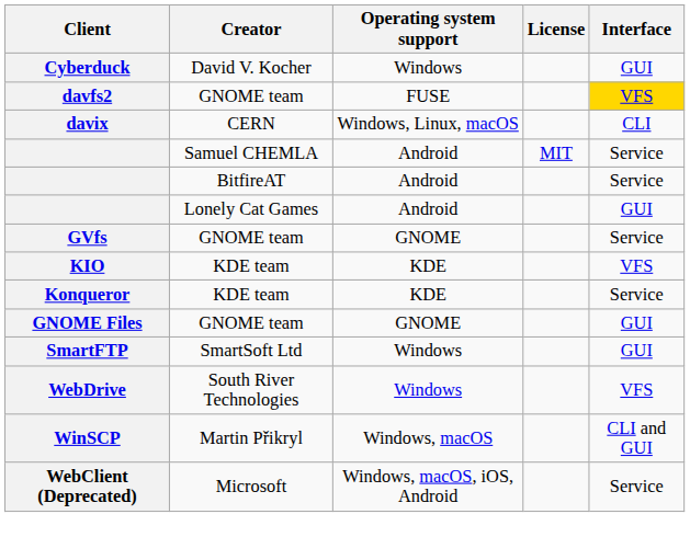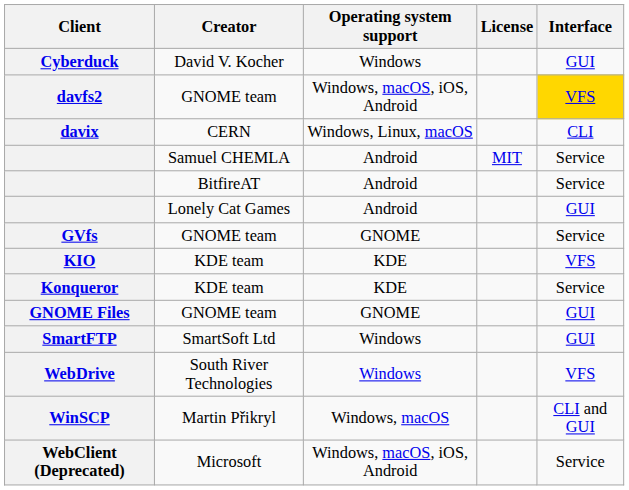 <table class="sortable wikitable" style="width: auto; table-layout: fixed; text-align: center;">
 <tr>
 <th>Client</th>
 <th>Creator</th>
 <th>Operating system support</th>
 <th>License</th>
 <th>Interface</th>
 </tr>
 <tr>
 <th scope="row"><a href='#'>Cyberduck</a></th>
 <td>David V. Kocher</td>
 <td>Windows</td>
 <td></td>
 <td><a href='#'>GUI</a></td>
 </tr>
 <tr>
 <th scope="row"><a href='#'>davfs2</a></th>
 <td>GNOME team</td>
-<td>FUSE</td>
+<td>Windows, <a href='#'>macOS</a>, iOS, Android</td>
 <td></td>
 <td style="background: gold;"><a href='#'>VFS</a></td>
 </tr>
 <tr>
 <th scope="row"><a href='#'>davix</a></th>
 <td>CERN</td>
 <td>Windows, Linux, <a href='#'>macOS</a></td>
 <td></td>
 <td><a href='#'>CLI</a></td>
 </tr>
 <tr>
 <th></th>
 <td>Samuel CHEMLA</td>
 <td>Android</td>
 <td><a href='#'>MIT</a></td>
 <td>Service</td>
 </tr>
 <tr>
 <th></th>
 <td>BitfireAT</td>
 <td>Android</td>
 <td></td>
 <td>Service</td>
 </tr>
 <tr>
 <th></th>
 <td>Lonely Cat Games</td>
 <td>Android</td>
 <td></td>
 <td><a href='#'>GUI</a></td>
 </tr>
 <tr>
 <th scope="row"><a href='#'>GVfs</a></th>
 <td>GNOME team</td>
 <td>GNOME</td>
 <td></td>
 <td>Service</td>
 </tr>
 <tr>
 <th scope="row"><a href='#'>KIO</a></th>
 <td>KDE team</td>
 <td>KDE</td>
 <td></td>
 <td><a href='#'>VFS</a></td>
 </tr>
 <tr>
 <th scope="row"><a href='#'>Konqueror</a></th>
 <td>KDE team</td>
 <td>KDE</td>
 <td></td>
 <td>Service</td>
 </tr>
 <tr>
 <th scope="row"><a href='#'>GNOME Files</a></th>
 <td>GNOME team</td>
 <td>GNOME</td>
 <td></td>
 <td><a href='#'>GUI</a></td>
 </tr>
 <tr>
 <th scope="row"><a href='#'>SmartFTP</a></th>
 <td>SmartSoft Ltd</td>
 <td>Windows</td>
 <td></td>
 <td><a href='#'>GUI</a></td>
 </tr>
 <tr>
 <th scope="row"><a href='#'>WebDrive</a></th>
 <td>South River Technologies</td>
 <td><a href='#'>Windows</a></td>
 <td></td>
 <td><a href='#'>VFS</a></td>
 </tr>
 <tr>
 <th scope="row"><a href='#'>WinSCP</a></th>
 <td>Martin Přikryl</td>
 <td>Windows, <a href='#'>macOS</a></td>
 <td></td>
 <td><a href='#'>CLI</a> and <a href='#'>GUI</a></td>
 </tr>
 <tr>
 <th scope="row">WebClient (Deprecated)</th>
 <td>Microsoft</td>
 <td>Windows, <a href='#'>macOS</a>, iOS, Android</td>
 <td></td>
 <td>Service</td>
 </tr>
 </table>
